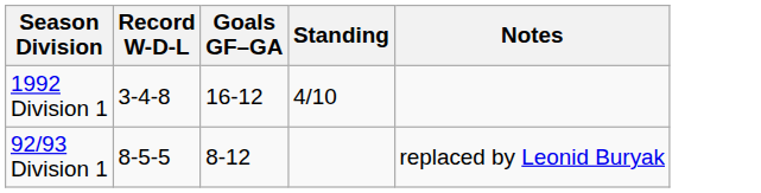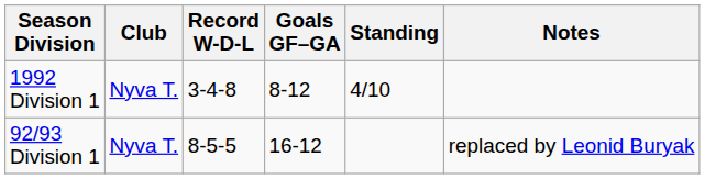 <table class="wikitable">
 <tr>
 <th>Season<br>Division</th>
+<th>Club</th>
 <th>Record<br>W-D-L</th>
 <th>Goals<br>GF–GA</th>
 <th>Standing</th>
 <th>Notes</th>
 </tr>
 <tr>
 <td><a href='#'>1992</a><br>Division 1</td>
+<td><a href='#'>Nyva T.</a></td>
 <td>3-4-8</td>
-<td>16-12</td>
+<td>8-12</td>
 <td>4/10</td>
 <td></td>
 </tr>
 <tr>
 <td><a href='#'>92/93</a><br>Division 1</td>
+<td><a href='#'>Nyva T.</a></td>
 <td>8-5-5</td>
-<td>8-12</td>
+<td>16-12</td>
 <td></td>
 <td>replaced by <a href='#'>Leonid Buryak</a></td>
 </tr>
 </table>
